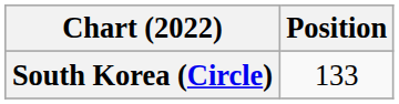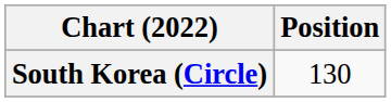 <table class="wikitable plainrowheaders" style="text-align:center">
 <tr>
 <th scope="col">Chart (2022)</th>
 <th scope="col">Position</th>
 </tr>
 <tr>
 <th scope="row">South Korea (<a href='#'>Circle</a>)</th>
-<td>133</td>
+<td>130</td>
 </tr>
 </table>
